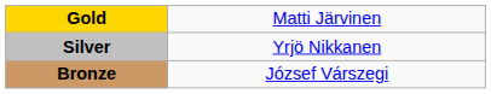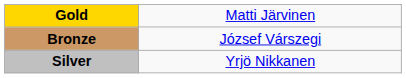 <table class="wikitable" style="text-align:center; " width="35%">
 <tr>
 <td bgcolor="gold"><strong>Gold</strong></td>
 <td><a href='#'>Matti Järvinen</a><br>  <small><em></em></small></td>
 </tr>
 <tr>
+<td bgcolor="CC9966"><strong>Bronze</strong></td>
+<td><a href='#'>József Várszegi</a><br>  <small><em></em></small></td>
+</tr>
+<tr>
 <td bgcolor="silver"><strong>Silver</strong></td>
 <td><a href='#'>Yrjö Nikkanen</a><br>  <small><em></em></small></td>
 </tr>
-<tr>
-<td bgcolor="CC9966"><strong>Bronze</strong></td>
-<td><a href='#'>József Várszegi</a><br>  <small><em></em></small></td>
-</tr>
 </table>
